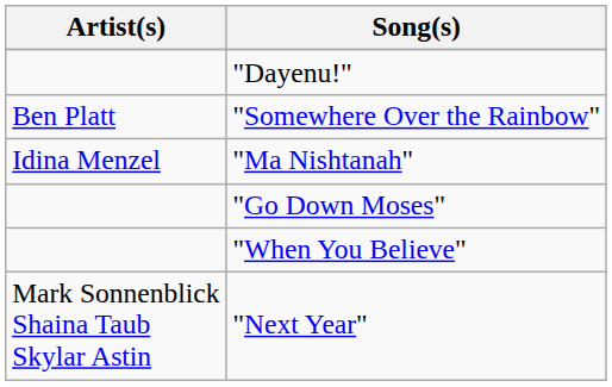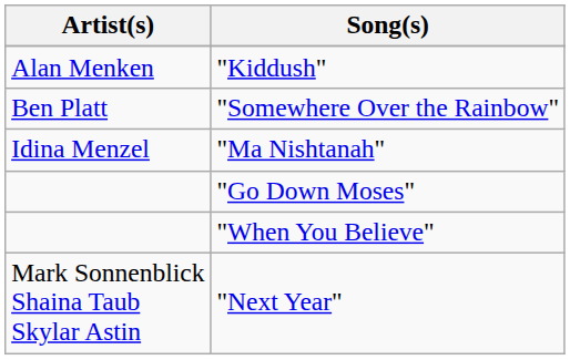 <table class="wikitable plainrowheaders">
 <tr>
 <th scope="col">Artist(s)</th>
 <th scope="col">Song(s)</th>
 </tr>
 <tr>
 </tr>
 <tr>
-<td></td>
-<td>"Dayenu!"</td>
+<td><a href='#'>Alan Menken</a></td>
+<td>"<a href='#'>Kiddush</a>"</td>
 </tr>
 <tr>
 <td><a href='#'>Ben Platt</a></td>
 <td>"<a href='#'>Somewhere Over the Rainbow</a>"</td>
 </tr>
 <tr>
 <td><a href='#'>Idina Menzel</a></td>
 <td>"<a href='#'>Ma Nishtanah</a>"</td>
 </tr>
 <tr>
 <td></td>
 <td>"<a href='#'>Go Down Moses</a>"</td>
 </tr>
 <tr>
 <td></td>
 <td>"<a href='#'>When You Believe</a>"</td>
 </tr>
 <tr>
 <td>Mark Sonnenblick<br><a href='#'>Shaina Taub</a><br><a href='#'>Skylar Astin</a></td>
 <td>"<a href='#'>Next Year</a>"</td>
 </tr>
 </table>
